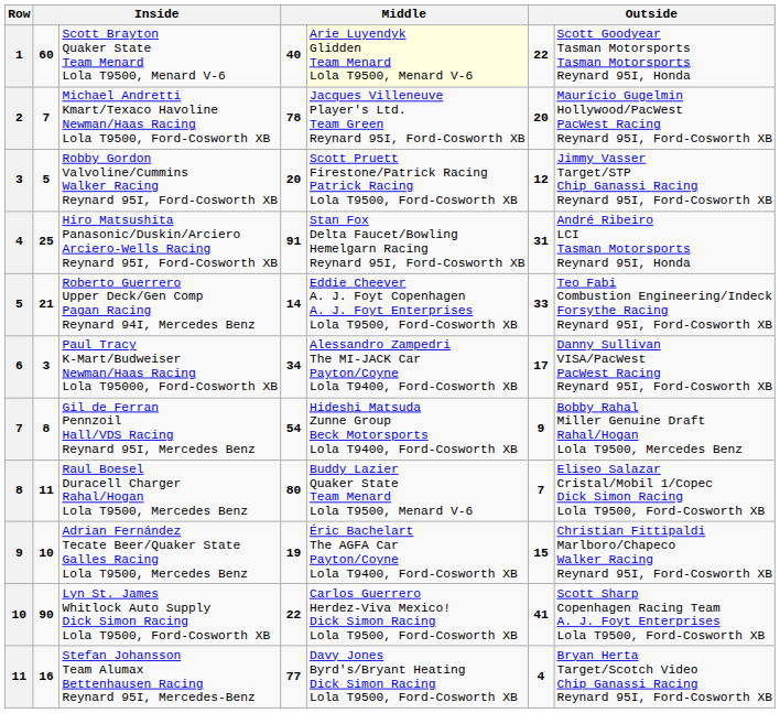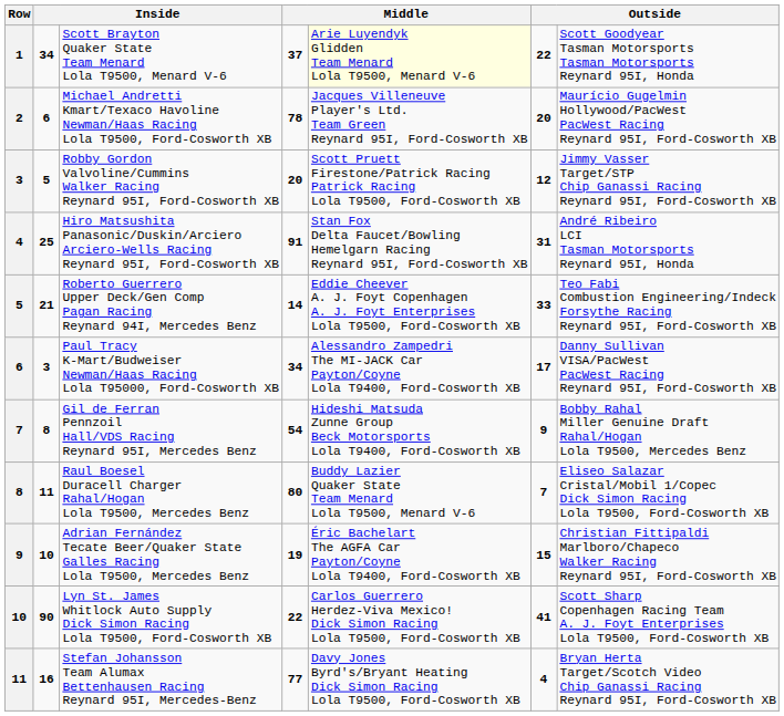 <table class="wikitable" style="font-size: 95%;">
 <tr>
 <th>Row</th>
 <th colspan=2 width="195">Inside</th>
 <th colspan=2 width="195">Middle</th>
 <th colspan=2 width="195">Outside</th>
 </tr>
 <tr>
 <th>1</th>
-<td align="center" width="20"><strong>60</strong></td>
+<td align="center" width="20"><strong>34</strong></td>
 <td> <a href='#'>Scott Brayton</a><br>Quaker State<br><a href='#'>Team Menard</a><br>Lola T9500, Menard V-6<br></td>
-<td align="center" width="20"><strong>40</strong></td>
+<td align="center" width="20"><strong>37</strong></td>
 <td style="background: lightyellow;"> <a href='#'>Arie Luyendyk</a><strong></strong><br>Glidden<br><a href='#'>Team Menard</a><br>Lola T9500, Menard V-6<br></td>
 <td align="center" width="20"><strong>22</strong></td>
 <td> <a href='#'>Scott Goodyear</a><br>Tasman Motorsports<br><a href='#'>Tasman Motorsports</a><br>Reynard 95I, Honda<br></td>
 </tr>
 <tr>
 <th>2</th>
-<td align="center" width="20"><strong>7</strong></td>
+<td align="center" width="20"><strong>6</strong></td>
 <td> <a href='#'>Michael Andretti</a><br>Kmart/Texaco Havoline<br><a href='#'>Newman/Haas Racing</a><br>Lola T9500, Ford-Cosworth XB<br></td>
 <td align="center" width="20"><strong>78</strong></td>
 <td> <a href='#'>Jacques Villeneuve</a><br>Player's Ltd.<br><a href='#'>Team Green</a><br>Reynard 95I, Ford-Cosworth XB<br></td>
 <td align="center" width="20"><strong>20</strong></td>
 <td> <a href='#'>Maurício Gugelmin</a><br>Hollywood/PacWest<br><a href='#'>PacWest Racing</a><br>Reynard 95I, Ford-Cosworth XB<br></td>
 </tr>
 <tr>
 <th>3</th>
 <td align="center" width="20"><strong>5</strong></td>
 <td> <a href='#'>Robby Gordon</a><br>Valvoline/Cummins<br><a href='#'>Walker Racing</a><br>Reynard 95I, Ford-Cosworth XB<br></td>
 <td align="center" width="20"><strong>20</strong></td>
 <td> <a href='#'>Scott Pruett</a><br>Firestone/Patrick Racing<br><a href='#'>Patrick Racing</a><br>Lola T9500, Ford-Cosworth XB<br></td>
 <td align="center" width="20"><strong>12</strong></td>
 <td> <a href='#'>Jimmy Vasser</a><br>Target/STP<br><a href='#'>Chip Ganassi Racing</a><br>Reynard 95I, Ford-Cosworth XB<br></td>
 </tr>
 <tr>
 <th>4</th>
 <td align="center" width="20"><strong>25</strong></td>
 <td> <a href='#'>Hiro Matsushita</a><br>Panasonic/Duskin/Arciero<br><a href='#'>Arciero-Wells Racing</a><br>Reynard 95I, Ford-Cosworth XB<br></td>
 <td align="center" width="20"><strong>91</strong></td>
 <td> <a href='#'>Stan Fox</a><br>Delta Faucet/Bowling<br>Hemelgarn Racing<br>Reynard 95I, Ford-Cosworth XB<br></td>
 <td align="center" width="20"><strong>31</strong></td>
 <td> <a href='#'>André Ribeiro</a> <strong></strong><br>LCI<br><a href='#'>Tasman Motorsports</a><br>Reynard 95I, Honda<br></td>
 </tr>
 <tr>
 <th>5</th>
 <td align="center" width="20"><strong>21</strong></td>
 <td> <a href='#'>Roberto Guerrero</a><br>Upper Deck/Gen Comp<br><a href='#'>Pagan Racing</a><br>Reynard 94I, Mercedes Benz<br></td>
 <td align="center" width="20"><strong>14</strong></td>
 <td> <a href='#'>Eddie Cheever</a><br>A. J. Foyt Copenhagen<br><a href='#'>A. J. Foyt Enterprises</a><br>Lola T9500, Ford-Cosworth XB<br></td>
 <td align="center" width="20"><strong>33</strong></td>
 <td> <a href='#'>Teo Fabi</a><br>Combustion Engineering/Indeck<br><a href='#'>Forsythe Racing</a><br>Reynard 95I, Ford-Cosworth XB<br></td>
 </tr>
 <tr>
 <th>6</th>
 <td align="center" width="20"><strong>3</strong></td>
 <td> <a href='#'>Paul Tracy</a><br>K-Mart/Budweiser<br><a href='#'>Newman/Haas Racing</a><br>Lola T95000, Ford-Cosworth XB<br></td>
 <td align="center" width="20"><strong>34</strong></td>
 <td> <a href='#'>Alessandro Zampedri</a> <strong></strong><br>The MI-JACK Car<br><a href='#'>Payton/Coyne</a><br>Lola T9400, Ford-Cosworth XB<br></td>
 <td align="center" width="20"><strong>17</strong></td>
 <td> <a href='#'>Danny Sullivan</a> <strong></strong><br>VISA/PacWest<br><a href='#'>PacWest Racing</a><br>Reynard 95I, Ford-Cosworth XB<br></td>
 </tr>
 <tr>
 <th>7</th>
 <td align="center" width="20"><strong>8</strong></td>
 <td> <a href='#'>Gil de Ferran</a> <strong></strong><br>Pennzoil<br><a href='#'>Hall/VDS Racing</a><br>Reynard 95I, Mercedes Benz<br></td>
 <td align="center" width="20"><strong>54</strong></td>
 <td>  <a href='#'>Hideshi Matsuda</a><br>Zunne Group<br><a href='#'>Beck Motorsports</a><br>Lola T9400, Ford-Cosworth XB<br></td>
 <td align="center" width="20"><strong>9</strong></td>
 <td> <a href='#'>Bobby Rahal</a> <strong></strong><br>Miller Genuine Draft<br><a href='#'>Rahal/Hogan</a><br>Lola T9500, Mercedes Benz<br></td>
 </tr>
 <tr>
 <th>8</th>
 <td align="center" width="20"><strong>11</strong></td>
 <td> <a href='#'>Raul Boesel</a><br>Duracell Charger<br><a href='#'>Rahal/Hogan</a><br>Lola T9500, Mercedes Benz<br></td>
 <td align="center" width="20"><strong>80</strong></td>
 <td> <a href='#'>Buddy Lazier</a><br>Quaker State<br><a href='#'>Team Menard</a><br>Lola T9500, Menard V-6<br></td>
 <td align="center" width="20"><strong>7</strong></td>
 <td> <a href='#'>Eliseo Salazar</a> <strong></strong><br>Cristal/Mobil 1/Copec<br><a href='#'>Dick Simon Racing</a><br>Lola T9500, Ford-Cosworth XB<br></td>
 </tr>
 <tr>
 <th>9</th>
 <td align="center" width="20"><strong>10</strong></td>
 <td> <a href='#'>Adrian Fernández</a><br>Tecate Beer/Quaker State<br><a href='#'>Galles Racing</a><br>Lola T9500, Mercedes Benz<br></td>
 <td align="center" width="20"><strong>19</strong></td>
 <td> <a href='#'>Éric Bachelart</a><br>The AGFA Car<br><a href='#'>Payton/Coyne</a><br>Lola T9400, Ford-Cosworth XB<br></td>
 <td align="center" width="20"><strong>15</strong></td>
 <td> <a href='#'>Christian Fittipaldi</a> <strong></strong><br>Marlboro/Chapeco<br><a href='#'>Walker Racing</a><br>Reynard 95I, Ford-Cosworth XB<br></td>
 </tr>
 <tr>
 <th>10</th>
 <td align="center" width="20"><strong>90</strong></td>
 <td> <a href='#'>Lyn St. James</a><br>Whitlock Auto Supply<br><a href='#'>Dick Simon Racing</a><br>Lola T9500, Ford-Cosworth XB <br></td>
 <td align="center" width="20"><strong>22</strong></td>
 <td> <a href='#'>Carlos Guerrero</a> <strong></strong><br>Herdez-Viva Mexico!<br><a href='#'>Dick Simon Racing</a><br>Lola T9500, Ford-Cosworth XB<br></td>
 <td align="center" width="20"><strong>41</strong></td>
 <td> <a href='#'>Scott Sharp</a><br>Copenhagen Racing Team<br><a href='#'>A. J. Foyt Enterprises</a><br>Lola T9500, Ford-Cosworth XB<br></td>
 </tr>
 <tr>
 <th>11</th>
 <td align="center" width="20"><strong>16</strong></td>
 <td> <a href='#'>Stefan Johansson</a><br>Team Alumax<br><a href='#'>Bettenhausen Racing</a><br>Reynard 95I, Mercedes-Benz<br></td>
 <td align="center" width="20"><strong>77</strong></td>
 <td> <a href='#'>Davy Jones</a><br>Byrd's/Bryant Heating<br><a href='#'>Dick Simon Racing</a><br>Lola T9500, Ford-Cosworth XB<br></td>
 <td align="center" width="20"><strong>4</strong></td>
 <td> <a href='#'>Bryan Herta</a><br>Target/Scotch Video<br><a href='#'>Chip Ganassi Racing</a><br>Reynard 95I, Ford-Cosworth XB<br></td>
 </tr>
 </table>
